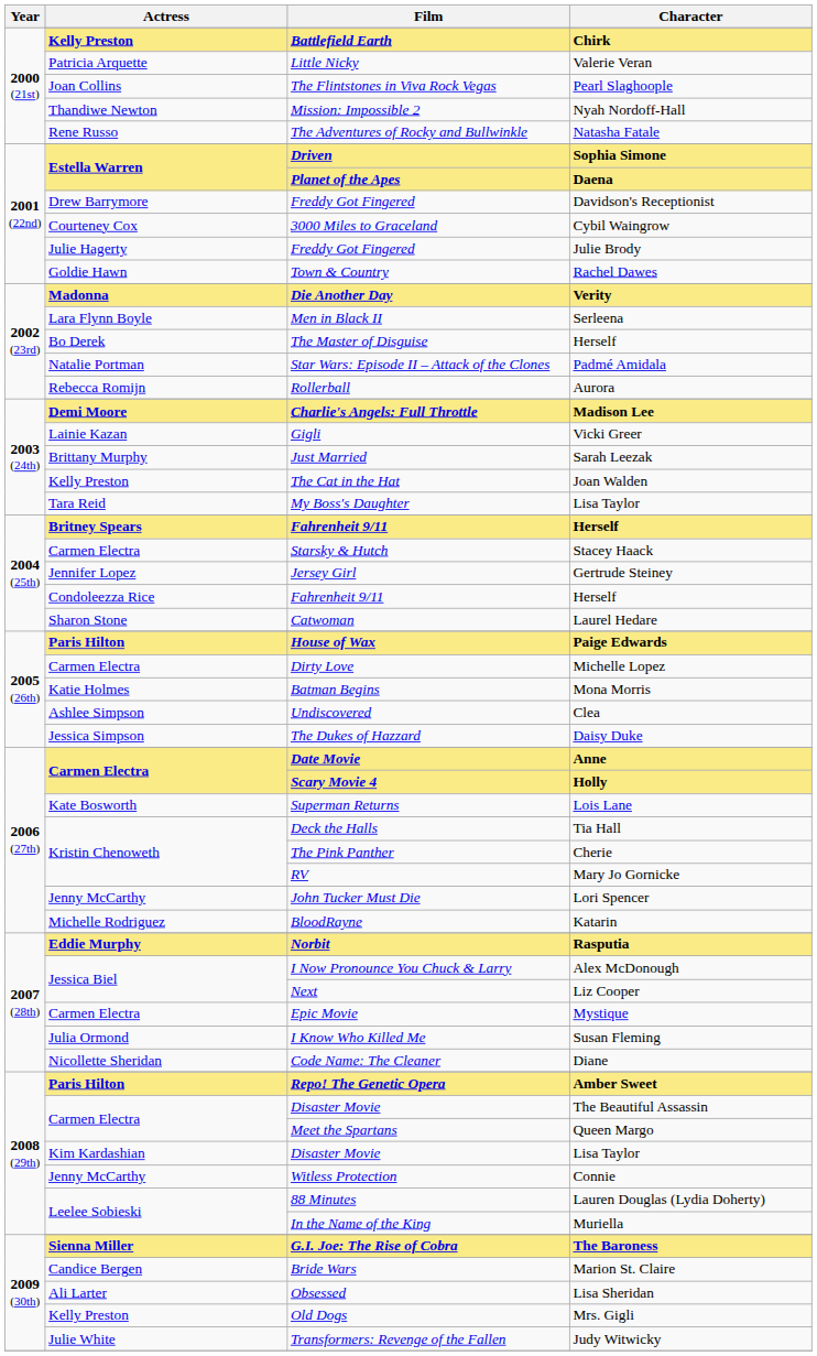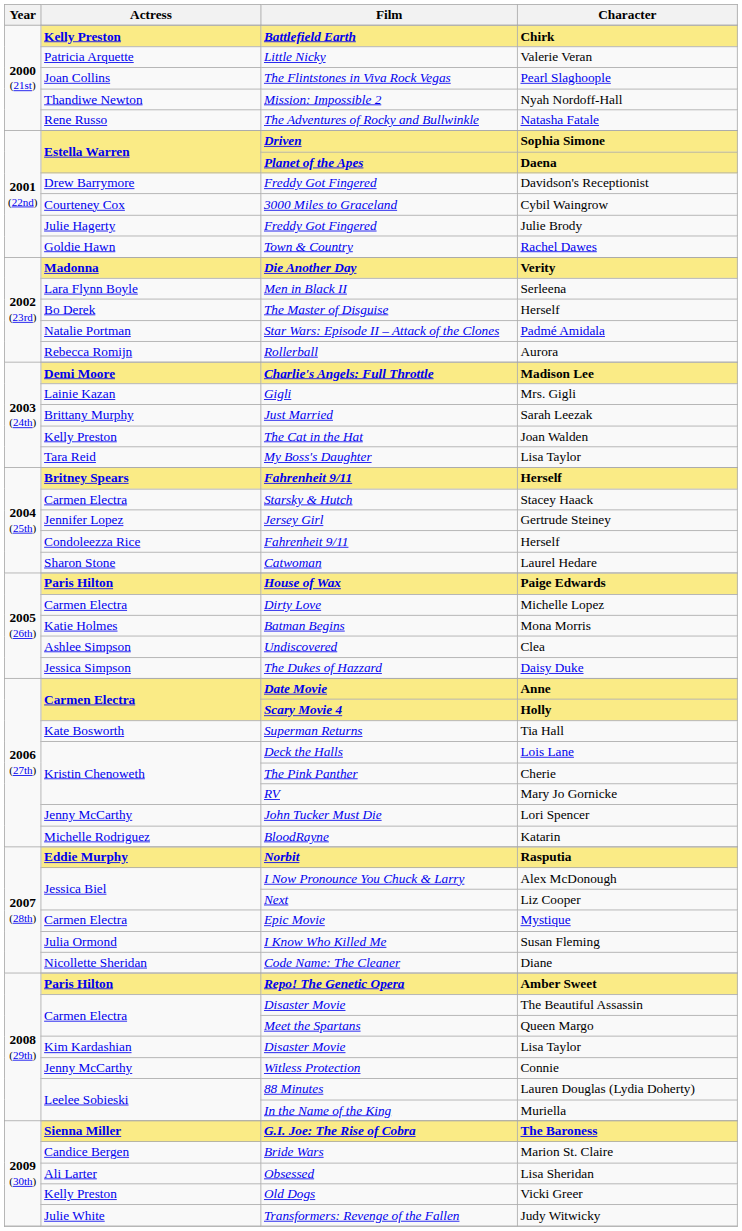 <table class="wikitable" style="width:100%">
 <tr bgcolor="#bebebe">
 <th width="5%">Year</th>
 <th width="30%">Actress</th>
 <th width="35%">Film</th>
 <th width="30%">Character</th>
 </tr>
 <tr>
 <td rowspan=6 style="text-align:center"><strong>2000</strong><br><small>(<a href='#'>21st</a>)</small></td>
 </tr>
 <tr style="background:#FAEB86;">
 <td><strong><a href='#'>Kelly Preston</a></strong></td>
 <td><strong><em><a href='#'>Battlefield Earth</a></em></strong></td>
 <td><strong>Chirk</strong></td>
 </tr>
 <tr>
 <td><a href='#'>Patricia Arquette</a></td>
 <td><em><a href='#'>Little Nicky</a></em></td>
 <td>Valerie Veran</td>
 </tr>
 <tr>
 <td><a href='#'>Joan Collins</a></td>
 <td><em><a href='#'>The Flintstones in Viva Rock Vegas</a></em></td>
 <td><a href='#'>Pearl Slaghoople</a></td>
 </tr>
 <tr>
 <td><a href='#'>Thandiwe Newton</a></td>
 <td><em><a href='#'>Mission: Impossible 2</a></em></td>
 <td>Nyah Nordoff-Hall</td>
 </tr>
 <tr>
 <td><a href='#'>Rene Russo</a></td>
 <td><em><a href='#'>The Adventures of Rocky and Bullwinkle</a></em></td>
 <td><a href='#'>Natasha Fatale</a></td>
 </tr>
 <tr>
 <td rowspan=7 style="text-align:center"><strong>2001</strong><br><small>(<a href='#'>22nd</a>)</small></td>
 </tr>
 <tr style="background:#FAEB86;">
 <td rowspan=2><strong><a href='#'>Estella Warren</a></strong></td>
 <td><strong><em><a href='#'>Driven</a></em></strong></td>
 <td><strong>Sophia Simone</strong></td>
 </tr>
 <tr style="background:#FAEB86;">
 <td><strong><em><a href='#'>Planet of the Apes</a></em></strong></td>
 <td><strong>Daena</strong></td>
 </tr>
 <tr>
 <td><a href='#'>Drew Barrymore</a></td>
 <td><em><a href='#'>Freddy Got Fingered</a></em></td>
 <td>Davidson's Receptionist</td>
 </tr>
 <tr>
 <td><a href='#'>Courteney Cox</a></td>
 <td><em><a href='#'>3000 Miles to Graceland</a></em></td>
 <td>Cybil Waingrow</td>
 </tr>
 <tr>
 <td><a href='#'>Julie Hagerty</a></td>
 <td><em><a href='#'>Freddy Got Fingered</a></em></td>
 <td>Julie Brody</td>
 </tr>
 <tr>
 <td><a href='#'>Goldie Hawn</a></td>
 <td><em><a href='#'>Town & Country</a></em></td>
 <td><a href='#'>Rachel Dawes</a></td>
 </tr>
 <tr>
 <td rowspan=6 style="text-align:center"><strong>2002</strong><br><small>(<a href='#'>23rd</a>)</small></td>
 </tr>
 <tr style="background:#FAEB86;">
 <td><strong><a href='#'>Madonna</a></strong></td>
 <td><strong><em><a href='#'>Die Another Day</a></em></strong></td>
 <td><strong>Verity</strong></td>
 </tr>
 <tr>
 <td><a href='#'>Lara Flynn Boyle</a></td>
 <td><em><a href='#'>Men in Black II</a></em></td>
 <td>Serleena</td>
 </tr>
 <tr>
 <td><a href='#'>Bo Derek</a></td>
 <td><em><a href='#'>The Master of Disguise</a></em></td>
 <td>Herself</td>
 </tr>
 <tr>
 <td><a href='#'>Natalie Portman</a></td>
 <td><em><a href='#'>Star Wars: Episode II – Attack of the Clones</a></em></td>
 <td><a href='#'>Padmé Amidala</a></td>
 </tr>
 <tr>
 <td><a href='#'>Rebecca Romijn</a></td>
 <td><em><a href='#'>Rollerball</a></em></td>
 <td>Aurora</td>
 </tr>
 <tr>
 <td rowspan=6 style="text-align:center"><strong>2003</strong><br><small>(<a href='#'>24th</a>)</small></td>
 </tr>
 <tr style="background:#FAEB86;">
 <td><strong><a href='#'>Demi Moore</a></strong></td>
 <td><strong><em><a href='#'>Charlie's Angels: Full Throttle</a></em></strong></td>
 <td><strong>Madison Lee</strong></td>
 </tr>
 <tr>
 <td><a href='#'>Lainie Kazan</a></td>
 <td><em><a href='#'>Gigli</a></em></td>
-<td>Vicki Greer</td>
+<td>Mrs. Gigli</td>
 </tr>
 <tr>
 <td><a href='#'>Brittany Murphy</a></td>
 <td><em><a href='#'>Just Married</a></em></td>
 <td>Sarah Leezak</td>
 </tr>
 <tr>
 <td><a href='#'>Kelly Preston</a></td>
 <td><em><a href='#'>The Cat in the Hat</a></em></td>
 <td>Joan Walden</td>
 </tr>
 <tr>
 <td><a href='#'>Tara Reid</a></td>
 <td><em><a href='#'>My Boss's Daughter</a></em></td>
 <td>Lisa Taylor</td>
 </tr>
 <tr>
 <td rowspan=6 style="text-align:center"><strong>2004</strong><br><small>(<a href='#'>25th</a>)</small></td>
 </tr>
 <tr style="background:#FAEB86;">
 <td><strong><a href='#'>Britney Spears</a></strong></td>
 <td><strong><em><a href='#'>Fahrenheit 9/11</a></em></strong></td>
 <td><strong>Herself</strong></td>
 </tr>
 <tr>
 <td><a href='#'>Carmen Electra</a></td>
 <td><em><a href='#'>Starsky & Hutch</a></em></td>
 <td>Stacey Haack</td>
 </tr>
 <tr>
 <td><a href='#'>Jennifer Lopez</a></td>
 <td><em><a href='#'>Jersey Girl</a></em></td>
 <td>Gertrude Steiney</td>
 </tr>
 <tr>
 <td><a href='#'>Condoleezza Rice</a></td>
 <td><em><a href='#'>Fahrenheit 9/11</a></em></td>
 <td>Herself</td>
 </tr>
 <tr>
 <td><a href='#'>Sharon Stone</a></td>
 <td><em><a href='#'>Catwoman</a></em></td>
 <td>Laurel Hedare</td>
 </tr>
 <tr>
 <td rowspan=6 style="text-align:center"><strong>2005</strong><br><small>(<a href='#'>26th</a>)</small></td>
 </tr>
 <tr style="background:#FAEB86;">
 <td><strong><a href='#'>Paris Hilton</a></strong></td>
 <td><strong><em><a href='#'>House of Wax</a></em></strong></td>
 <td><strong>Paige Edwards</strong></td>
 </tr>
 <tr>
 <td><a href='#'>Carmen Electra</a></td>
 <td><em><a href='#'>Dirty Love</a></em></td>
 <td>Michelle Lopez</td>
 </tr>
 <tr>
 <td><a href='#'>Katie Holmes</a></td>
 <td><em><a href='#'>Batman Begins</a></em></td>
 <td>Mona Morris</td>
 </tr>
 <tr>
 <td><a href='#'>Ashlee Simpson</a></td>
 <td><em><a href='#'>Undiscovered</a></em></td>
 <td>Clea</td>
 </tr>
 <tr>
 <td><a href='#'>Jessica Simpson</a></td>
 <td><em><a href='#'>The Dukes of Hazzard</a></em></td>
 <td><a href='#'>Daisy Duke</a></td>
 </tr>
 <tr>
 <td rowspan=9 style="text-align:center"><strong>2006</strong><br><small>(<a href='#'>27th</a>)</small></td>
 </tr>
 <tr style="background:#FAEB86;">
 <td rowspan=2><strong><a href='#'>Carmen Electra</a></strong></td>
 <td><strong><em><a href='#'>Date Movie</a></em></strong></td>
 <td><strong>Anne</strong></td>
 </tr>
 <tr style="background:#FAEB86;">
 <td><strong><em><a href='#'>Scary Movie 4</a></em></strong></td>
 <td><strong>Holly</strong></td>
 </tr>
 <tr>
 <td><a href='#'>Kate Bosworth</a></td>
 <td><em><a href='#'>Superman Returns</a></em></td>
-<td><a href='#'>Lois Lane</a></td>
+<td>Tia Hall</td>
 </tr>
 <tr>
 <td rowspan=3><a href='#'>Kristin Chenoweth</a></td>
 <td><em><a href='#'>Deck the Halls</a></em></td>
-<td>Tia Hall</td>
+<td><a href='#'>Lois Lane</a></td>
 </tr>
 <tr>
 <td><em><a href='#'>The Pink Panther</a></em></td>
 <td>Cherie</td>
 </tr>
 <tr>
 <td><em><a href='#'>RV</a></em></td>
 <td>Mary Jo Gornicke</td>
 </tr>
 <tr>
 <td><a href='#'>Jenny McCarthy</a></td>
 <td><em><a href='#'>John Tucker Must Die</a></em></td>
 <td>Lori Spencer</td>
 </tr>
 <tr>
 <td><a href='#'>Michelle Rodriguez</a></td>
 <td><em><a href='#'>BloodRayne</a></em></td>
 <td>Katarin</td>
 </tr>
 <tr>
 <td rowspan=7 style="text-align:center"><strong>2007</strong><br><small>(<a href='#'>28th</a>)</small></td>
 </tr>
 <tr style="background:#FAEB86;">
 <td><strong><a href='#'>Eddie Murphy</a></strong></td>
 <td><strong><em><a href='#'>Norbit</a></em></strong></td>
 <td><strong>Rasputia</strong></td>
 </tr>
 <tr>
 <td rowspan=2><a href='#'>Jessica Biel</a></td>
 <td><em><a href='#'>I Now Pronounce You Chuck & Larry</a></em></td>
 <td>Alex McDonough</td>
 </tr>
 <tr>
 <td><em><a href='#'>Next</a></em></td>
 <td>Liz Cooper</td>
 </tr>
 <tr>
 <td><a href='#'>Carmen Electra</a></td>
 <td><em><a href='#'>Epic Movie</a></em></td>
 <td><a href='#'>Mystique</a></td>
 </tr>
 <tr>
 <td><a href='#'>Julia Ormond</a></td>
 <td><em><a href='#'>I Know Who Killed Me</a></em></td>
 <td>Susan Fleming</td>
 </tr>
 <tr>
 <td><a href='#'>Nicollette Sheridan</a></td>
 <td><em><a href='#'>Code Name: The Cleaner</a></em></td>
 <td>Diane</td>
 </tr>
 <tr>
 <td rowspan=8 style="text-align:center"><strong>2008</strong><br><small>(<a href='#'>29th</a>)</small></td>
 </tr>
 <tr style="background:#FAEB86;">
 <td><strong><a href='#'>Paris Hilton</a></strong></td>
 <td><strong><em><a href='#'>Repo! The Genetic Opera</a></em></strong></td>
 <td><strong>Amber Sweet</strong></td>
 </tr>
 <tr>
 <td rowspan=2><a href='#'>Carmen Electra</a></td>
 <td><em><a href='#'>Disaster Movie</a></em></td>
 <td>The Beautiful Assassin</td>
 </tr>
 <tr>
 <td><em><a href='#'>Meet the Spartans</a></em></td>
 <td>Queen Margo</td>
 </tr>
 <tr>
 <td><a href='#'>Kim Kardashian</a></td>
 <td><em><a href='#'>Disaster Movie</a></em></td>
 <td>Lisa Taylor</td>
 </tr>
 <tr>
 <td><a href='#'>Jenny McCarthy</a></td>
 <td><em><a href='#'>Witless Protection</a></em></td>
 <td>Connie</td>
 </tr>
 <tr>
 <td rowspan=2><a href='#'>Leelee Sobieski</a></td>
 <td><em><a href='#'>88 Minutes</a></em></td>
 <td>Lauren Douglas (Lydia Doherty)</td>
 </tr>
 <tr>
 <td><em><a href='#'>In the Name of the King</a></em></td>
 <td>Muriella</td>
 </tr>
 <tr>
 <td rowspan=6 style="text-align:center"><strong>2009</strong><br><small>(<a href='#'>30th</a>)</small></td>
 </tr>
 <tr style="background:#FAEB86;">
 <td><strong><a href='#'>Sienna Miller</a></strong></td>
 <td><strong><em><a href='#'>G.I. Joe: The Rise of Cobra</a></em></strong></td>
 <td><strong><a href='#'>The Baroness</a></strong></td>
 </tr>
 <tr>
 <td><a href='#'>Candice Bergen</a></td>
 <td><em><a href='#'>Bride Wars</a></em></td>
 <td>Marion St. Claire</td>
 </tr>
 <tr>
 <td><a href='#'>Ali Larter</a></td>
 <td><em><a href='#'>Obsessed</a></em></td>
 <td>Lisa Sheridan</td>
 </tr>
 <tr>
 <td><a href='#'>Kelly Preston</a></td>
 <td><em><a href='#'>Old Dogs</a></em></td>
-<td>Mrs. Gigli</td>
+<td>Vicki Greer</td>
 </tr>
 <tr>
 <td><a href='#'>Julie White</a></td>
 <td><em><a href='#'>Transformers: Revenge of the Fallen</a></em></td>
 <td>Judy Witwicky</td>
 </tr>
 <tr>
 </tr>
 </table>
